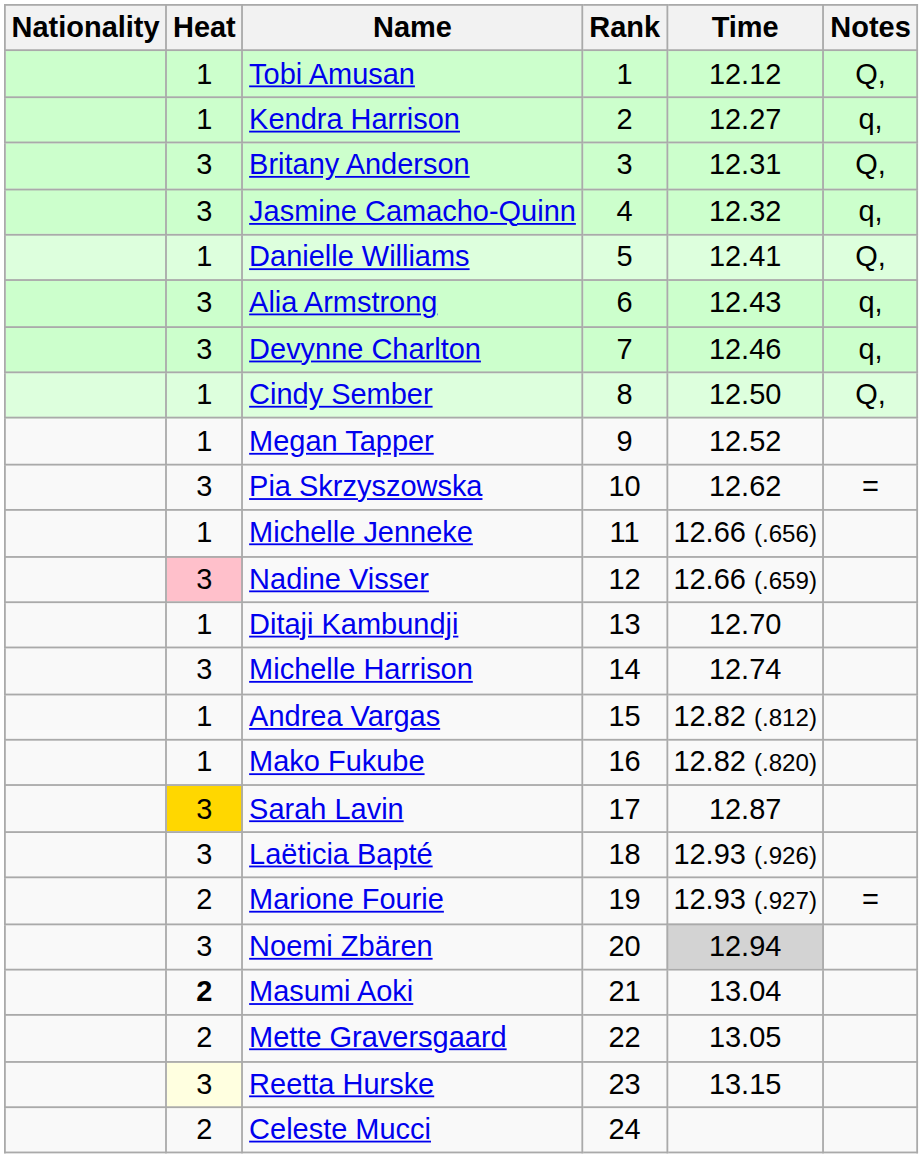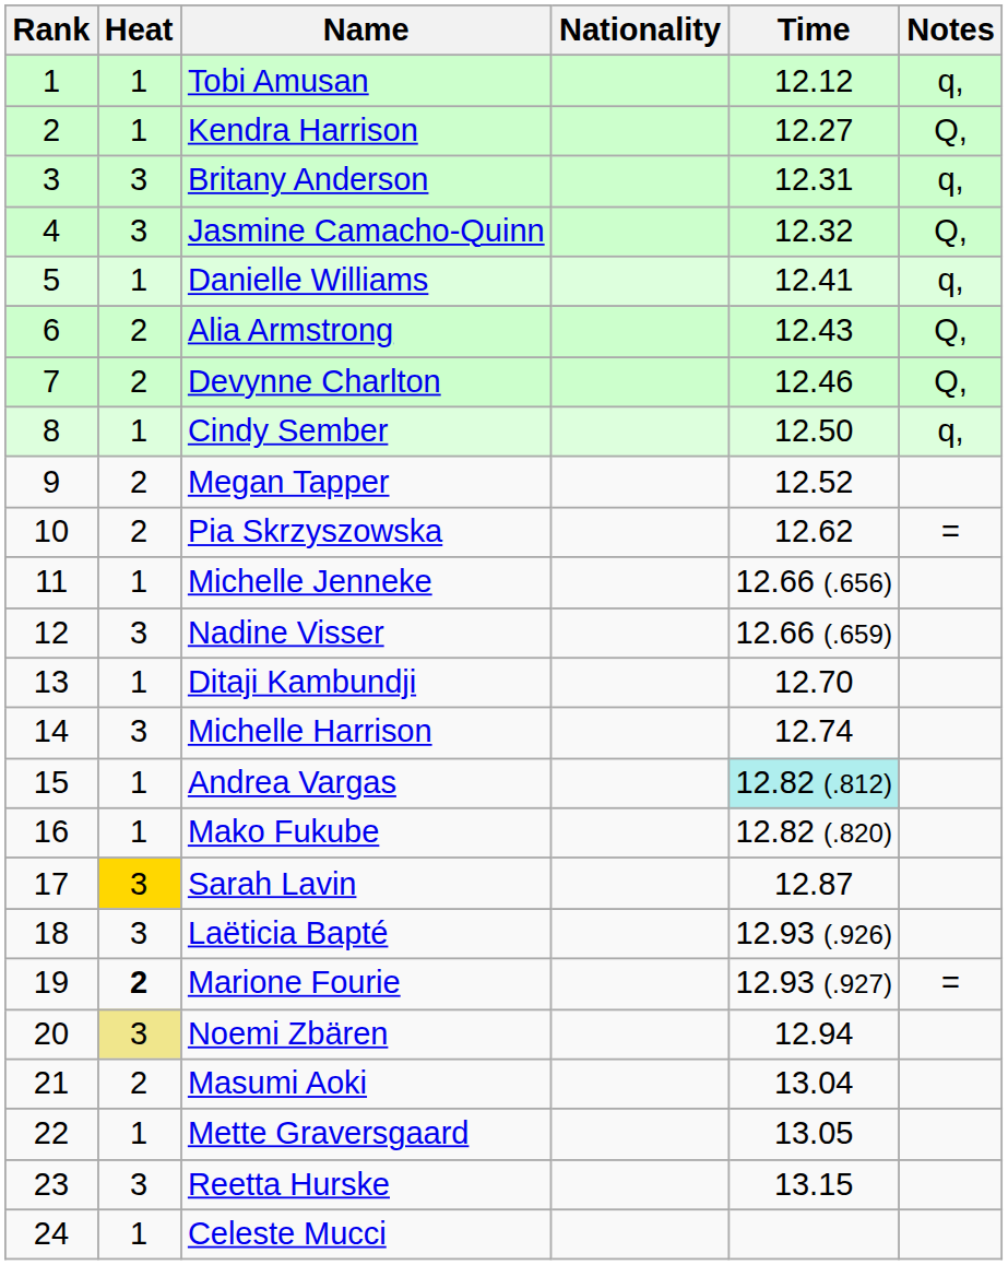 <table class="wikitable sortable" style="text-align:center">
 <tr>
-<th>Nationality</th>
+<th>Rank</th>
 <th>Heat</th>
 <th>Name</th>
-<th>Rank</th>
+<th>Nationality</th>
 <th>Time</th>
 <th>Notes</th>
 </tr>
 <tr bgcolor=ccffcc>
-<td align=left></td>
+<td>1</td>
 <td>1</td>
 <td align=left><a href='#'>Tobi Amusan</a></td>
+<td align=left></td>
+<td>12.12</td>
+<td>q, </td>
+</tr>
+<tr bgcolor=ccffcc>
+<td>2</td>
 <td>1</td>
-<td>12.12</td>
+<td align=left><a href='#'>Kendra Harrison</a></td>
+<td align=left></td>
+<td>12.27</td>
 <td>Q, </td>
 </tr>
 <tr bgcolor=ccffcc>
+<td>3</td>
+<td>3</td>
+<td align=left><a href='#'>Britany Anderson</a></td>
 <td align=left></td>
-<td>1</td>
-<td align=left><a href='#'>Kendra Harrison</a></td>
-<td>2</td>
-<td>12.27</td>
+<td>12.31</td>
 <td>q, </td>
 </tr>
 <tr bgcolor=ccffcc>
+<td>4</td>
+<td>3</td>
+<td align=left><a href='#'>Jasmine Camacho-Quinn</a></td>
 <td align=left></td>
-<td>3</td>
-<td align=left><a href='#'>Britany Anderson</a></td>
-<td>3</td>
-<td>12.31</td>
+<td>12.32</td>
+<td>Q, </td>
+</tr>
+<tr bgcolor=ddffdd>
+<td>5</td>
+<td>1</td>
+<td align=left><a href='#'>Danielle Williams</a></td>
+<td align=left></td>
+<td>12.41</td>
+<td>q, </td>
+</tr>
+<tr bgcolor=ccffcc>
+<td>6</td>
+<td>2</td>
+<td align=left><a href='#'>Alia Armstrong</a></td>
+<td align=left></td>
+<td>12.43</td>
 <td>Q, </td>
 </tr>
 <tr bgcolor=ccffcc>
+<td>7</td>
+<td>2</td>
+<td align=left><a href='#'>Devynne Charlton</a></td>
 <td align=left></td>
-<td>3</td>
-<td align=left><a href='#'>Jasmine Camacho-Quinn</a></td>
-<td>4</td>
-<td>12.32</td>
+<td>12.46</td>
+<td>Q, </td>
+</tr>
+<tr bgcolor=ddffdd>
+<td>8</td>
+<td>1</td>
+<td align=left><a href='#'>Cindy Sember</a></td>
+<td align=left></td>
+<td>12.50</td>
 <td>q, </td>
 </tr>
-<tr bgcolor=ddffdd>
+<tr>
+<td>9</td>
+<td>2</td>
+<td align=left><a href='#'>Megan Tapper</a></td>
 <td align=left></td>
-<td>1</td>
-<td align=left><a href='#'>Danielle Williams</a></td>
-<td>5</td>
-<td>12.41</td>
-<td>Q, </td>
-</tr>
-<tr bgcolor=ccffcc>
-<td align=left></td>
-<td>3</td>
-<td align=left><a href='#'>Alia Armstrong</a></td>
-<td>6</td>
-<td>12.43</td>
-<td>q, </td>
-</tr>
-<tr bgcolor=ccffcc>
-<td align=left></td>
-<td>3</td>
-<td align=left><a href='#'>Devynne Charlton</a></td>
-<td>7</td>
-<td>12.46</td>
-<td>q, </td>
-</tr>
-<tr bgcolor=ddffdd>
-<td align=left></td>
-<td>1</td>
-<td align=left><a href='#'>Cindy Sember</a></td>
-<td>8</td>
-<td>12.50</td>
-<td>Q, </td>
-</tr>
-<tr>
-<td align=left></td>
-<td>1</td>
-<td align=left><a href='#'>Megan Tapper</a></td>
-<td>9</td>
 <td>12.52</td>
 <td></td>
 </tr>
 <tr>
+<td>10</td>
+<td>2</td>
+<td align=left><a href='#'>Pia Skrzyszowska</a></td>
 <td align=left></td>
-<td>3</td>
-<td align=left><a href='#'>Pia Skrzyszowska</a></td>
-<td>10</td>
 <td>12.62</td>
 <td>=</td>
 </tr>
 <tr>
-<td align=left></td>
+<td>11</td>
 <td>1</td>
 <td align=left><a href='#'>Michelle Jenneke</a></td>
-<td>11</td>
+<td align=left></td>
 <td>12.66 <small>(.656)</small></td>
 <td></td>
 </tr>
 <tr>
+<td>12</td>
+<td>3</td>
+<td align=left><a href='#'>Nadine Visser</a></td>
 <td align=left></td>
-<td style="background: pink;">3</td>
-<td align=left><a href='#'>Nadine Visser</a></td>
-<td>12</td>
 <td>12.66 <small>(.659)</small></td>
 <td></td>
 </tr>
 <tr>
-<td align=left></td>
+<td>13</td>
 <td>1</td>
 <td align=left><a href='#'>Ditaji Kambundji</a></td>
-<td>13</td>
+<td align=left></td>
 <td>12.70</td>
 <td></td>
 </tr>
 <tr>
-<td align=left></td>
+<td>14</td>
 <td>3</td>
 <td align=left><a href='#'>Michelle Harrison</a></td>
-<td>14</td>
+<td align=left></td>
 <td>12.74</td>
 <td></td>
 </tr>
 <tr>
-<td align=left></td>
+<td>15</td>
 <td>1</td>
 <td align=left><a href='#'>Andrea Vargas</a></td>
-<td>15</td>
-<td>12.82 <small>(.812)</small></td>
+<td align=left></td>
+<td style="background: paleturquoise;">12.82 <small>(.812)</small></td>
 <td></td>
 </tr>
 <tr>
-<td align=left></td>
+<td>16</td>
 <td>1</td>
 <td align=left><a href='#'>Mako Fukube</a></td>
-<td>16</td>
+<td align=left></td>
 <td>12.82 <small>(.820)</small></td>
 <td></td>
 </tr>
 <tr>
-<td align=left></td>
+<td>17</td>
 <td style="background: gold;">3</td>
 <td align=left><a href='#'>Sarah Lavin</a></td>
-<td>17</td>
+<td align=left></td>
 <td>12.87</td>
 <td></td>
 </tr>
 <tr>
-<td align=left></td>
+<td>18</td>
 <td>3</td>
 <td align=left><a href='#'>Laëticia Bapté</a></td>
-<td>18</td>
+<td align=left></td>
 <td>12.93 <small>(.926)</small></td>
 <td></td>
 </tr>
 <tr>
+<td>19</td>
+<td><strong>2</strong></td>
+<td align=left><a href='#'>Marione Fourie</a></td>
 <td align=left></td>
-<td>2</td>
-<td align=left><a href='#'>Marione Fourie</a></td>
-<td>19</td>
 <td>12.93 <small>(.927)</small></td>
 <td>=</td>
 </tr>
 <tr>
+<td>20</td>
+<td style="background: khaki;">3</td>
+<td align=left><a href='#'>Noemi Zbären</a></td>
 <td align=left></td>
-<td>3</td>
-<td align=left><a href='#'>Noemi Zbären</a></td>
-<td>20</td>
-<td style="background: lightgrey;">12.94</td>
+<td>12.94</td>
 <td></td>
 </tr>
 <tr>
+<td>21</td>
+<td>2</td>
+<td align=left><a href='#'>Masumi Aoki</a></td>
 <td align=left></td>
-<td><strong>2</strong></td>
-<td align=left><a href='#'>Masumi Aoki</a></td>
-<td>21</td>
 <td>13.04</td>
 <td></td>
 </tr>
 <tr>
+<td>22</td>
+<td>1</td>
+<td align=left><a href='#'>Mette Graversgaard</a></td>
 <td align=left></td>
-<td>2</td>
-<td align=left><a href='#'>Mette Graversgaard</a></td>
-<td>22</td>
 <td>13.05</td>
 <td></td>
 </tr>
 <tr>
+<td>23</td>
+<td>3</td>
+<td align=left><a href='#'>Reetta Hurske</a></td>
 <td align=left></td>
-<td style="background: lightyellow;">3</td>
-<td align=left><a href='#'>Reetta Hurske</a></td>
-<td>23</td>
 <td>13.15</td>
 <td></td>
 </tr>
 <tr>
+<td>24</td>
+<td>1</td>
+<td align=left><a href='#'>Celeste Mucci</a></td>
 <td align=left></td>
-<td>2</td>
-<td align=left><a href='#'>Celeste Mucci</a></td>
-<td>24</td>
 <td></td>
 <td></td>
 </tr>
 </table>
